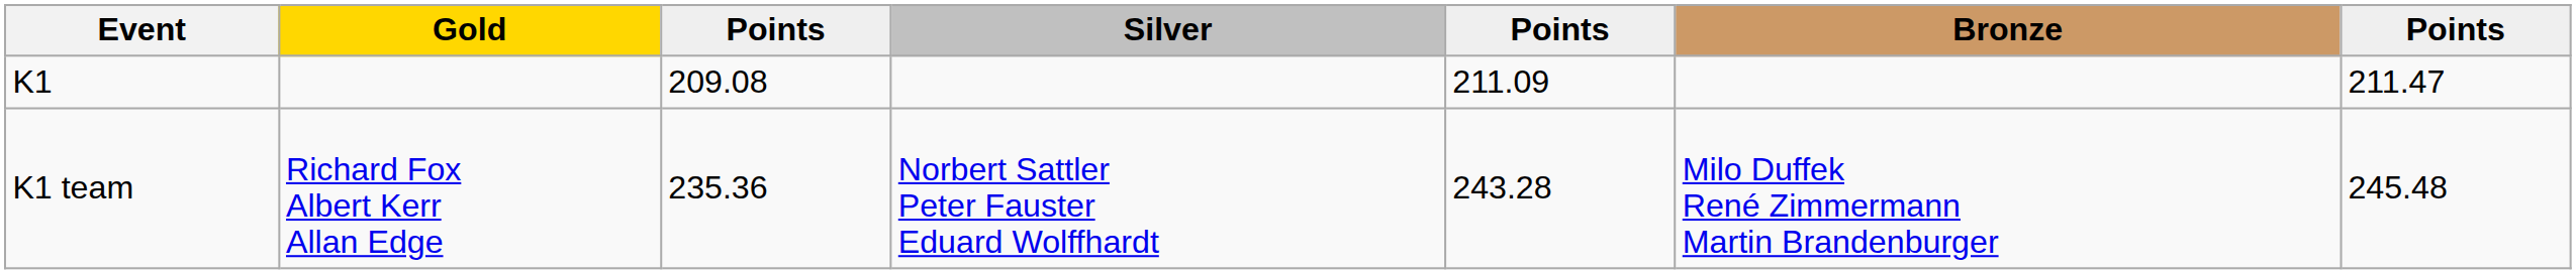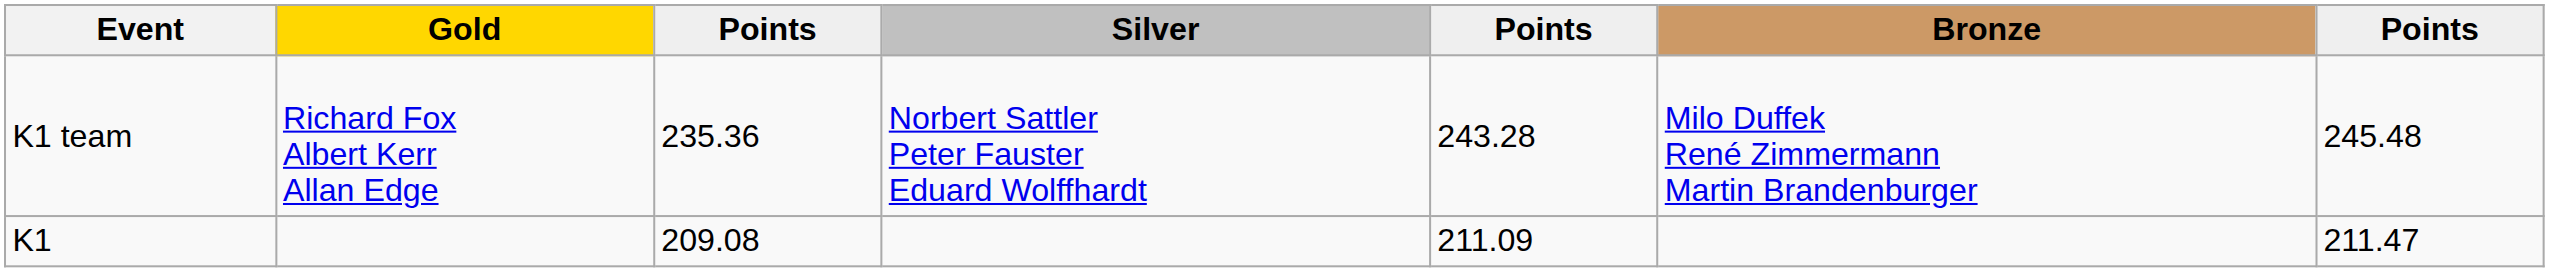 <table class="wikitable" width=100%>
 <tr>
 <th>Event</th>
 <td align=center bgcolor="gold"><strong>Gold</strong></td>
 <td align=center bgcolor="EFEFEF"><strong>Points</strong></td>
 <td align=center bgcolor="silver"><strong>Silver</strong></td>
 <td align=center bgcolor="EFEFEF"><strong>Points</strong></td>
 <td align=center bgcolor="CC9966"><strong>Bronze</strong></td>
 <td align=center bgcolor="EFEFEF"><strong>Points</strong></td>
 </tr>
 <tr>
+<td>K1 team</td>
+<td><br><a href='#'>Richard Fox</a><br><a href='#'>Albert Kerr</a><br><a href='#'>Allan Edge</a></td>
+<td>235.36</td>
+<td><br><a href='#'>Norbert Sattler</a><br><a href='#'>Peter Fauster</a><br><a href='#'>Eduard Wolffhardt</a></td>
+<td>243.28</td>
+<td><br><a href='#'>Milo Duffek</a><br><a href='#'>René Zimmermann</a><br><a href='#'>Martin Brandenburger</a></td>
+<td>245.48</td>
+</tr>
+<tr>
 <td>K1</td>
 <td></td>
 <td>209.08</td>
 <td></td>
 <td>211.09</td>
 <td></td>
 <td>211.47</td>
 </tr>
-<tr>
-<td>K1 team</td>
-<td><br><a href='#'>Richard Fox</a><br><a href='#'>Albert Kerr</a><br><a href='#'>Allan Edge</a></td>
-<td>235.36</td>
-<td><br><a href='#'>Norbert Sattler</a><br><a href='#'>Peter Fauster</a><br><a href='#'>Eduard Wolffhardt</a></td>
-<td>243.28</td>
-<td><br><a href='#'>Milo Duffek</a><br><a href='#'>René Zimmermann</a><br><a href='#'>Martin Brandenburger</a></td>
-<td>245.48</td>
-</tr>
 </table>
